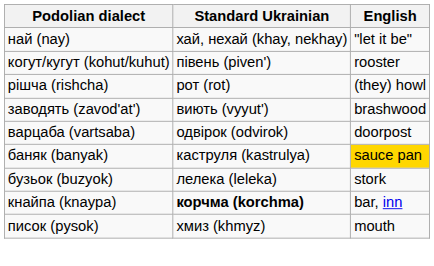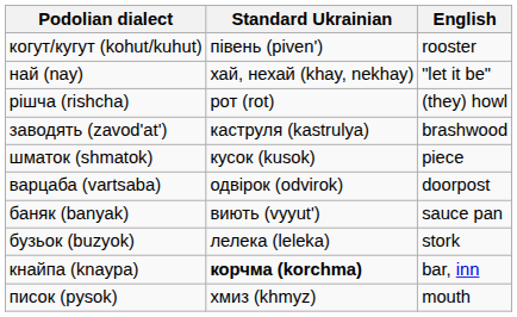 <table class="wikitable">
 <tr>
 <th>Podolian dialect</th>
 <th>Standard Ukrainian</th>
 <th>English</th>
 </tr>
 <tr>
+<td>когут/кугут (kohut/kuhut)</td>
+<td>півень (piven')</td>
+<td>rooster</td>
+</tr>
+<tr>
 <td>най (nay)</td>
 <td>хай, нехай (khay, nekhay)</td>
 <td>"let it be"</td>
-</tr>
-<tr>
-<td>когут/кугут (kohut/kuhut)</td>
-<td>півень (piven')</td>
-<td>rooster</td>
 </tr>
 <tr>
 <td>рішча (rishcha)</td>
 <td>рот (rot)</td>
 <td>(they) howl</td>
 </tr>
 <tr>
 <td>заводять (zavod'at')</td>
-<td>виють (vyyut')</td>
+<td>каструля (kastrulya)</td>
 <td>brashwood</td>
+</tr>
+<tr>
+<td>шматок (shmatok)</td>
+<td>кусок (kusok)</td>
+<td>piece</td>
 </tr>
 <tr>
 <td>варцаба (vartsaba)</td>
 <td>одвірок (odvirok)</td>
 <td>doorpost</td>
 </tr>
 <tr>
 <td>баняк (banyak)</td>
-<td>каструля (kastrulya)</td>
-<td style="background: gold;">sauce pan</td>
+<td>виють (vyyut')</td>
+<td>sauce pan</td>
 </tr>
 <tr>
 <td>бузьок (buzyok)</td>
 <td>лелека (leleka)</td>
 <td>stork</td>
 </tr>
 <tr>
 <td>кнайпа (knaypa)</td>
 <td><strong>корчма (korchma)</strong></td>
 <td>bar, <a href='#'>inn</a></td>
 </tr>
 <tr>
 <td>писок (pysok)</td>
 <td>хмиз (khmyz)</td>
 <td>mouth</td>
 </tr>
 </table>
